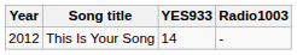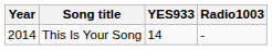 <table class="wikitable">
 <tr>
 <th>Year</th>
 <th>Song title</th>
 <th>YES933</th>
 <th>Radio1003</th>
 </tr>
 <tr>
-<td>2012</td>
+<td>2014</td>
 <td>This Is Your Song</td>
 <td>14</td>
 <td>-</td>
 </tr>
 </table>
